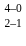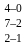 <table cellspacing=1 width=70%>
 <tr>
 <th width=25%></th>
 <th width=30%></th>
 <th width=15%></th>
 <th width=30%></th>
 </tr>
 <tr>
 <td></td>
 <td align=right></td>
 <td align=center>4–0</td>
 <td></td>
 </tr>
 <tr>
 <td></td>
 <td align=right></td>
+<td align=center>7–2</td>
+<td></td>
+</tr>
+<tr>
+<td></td>
+<td align=right></td>
 <td align=center>2–1</td>
 <td></td>
 </tr>
 </table>
